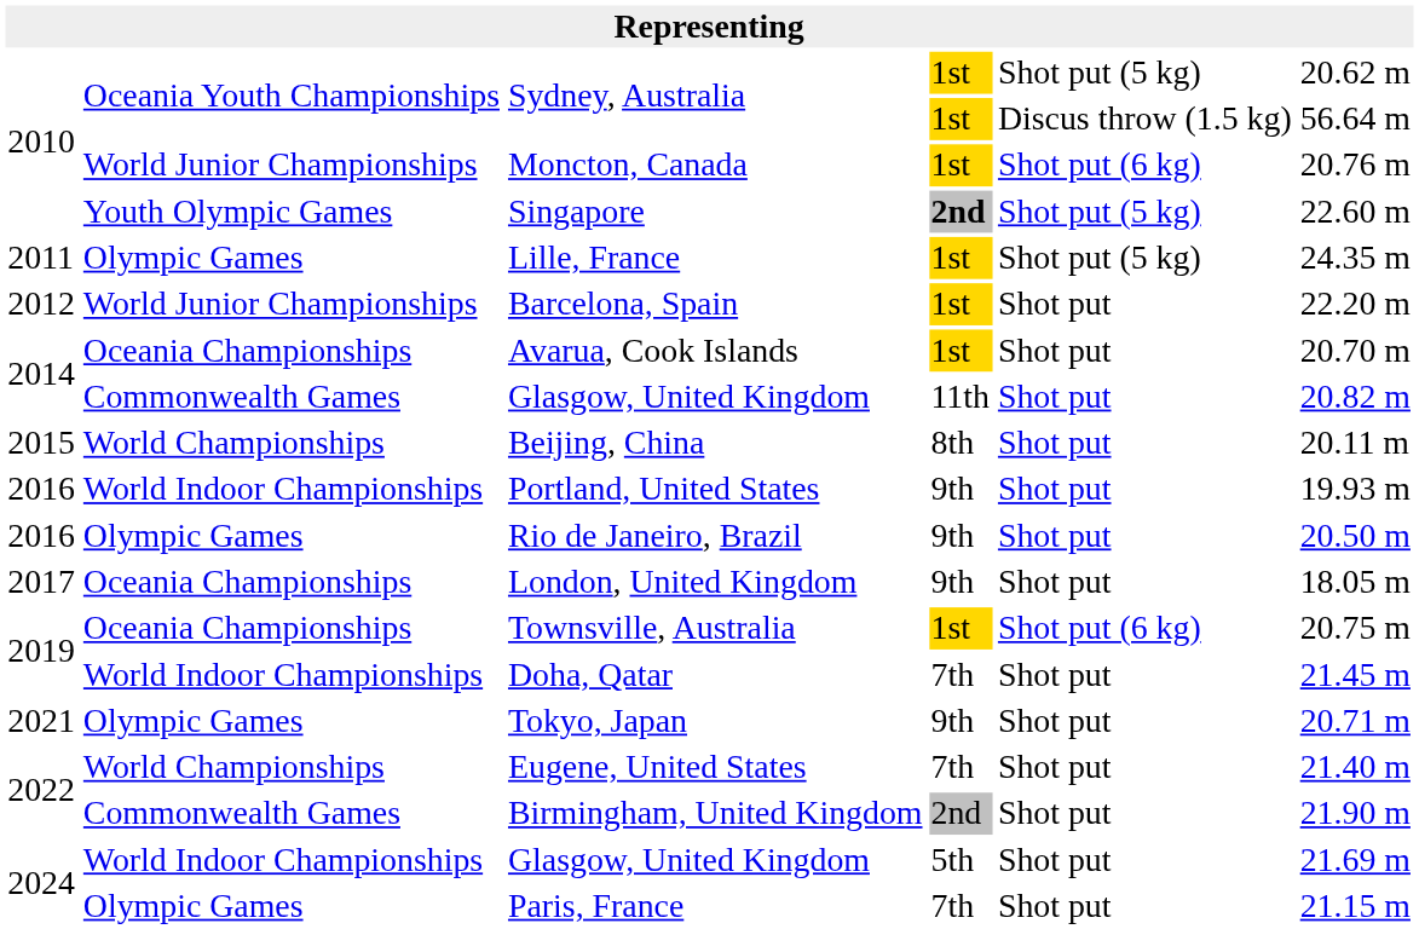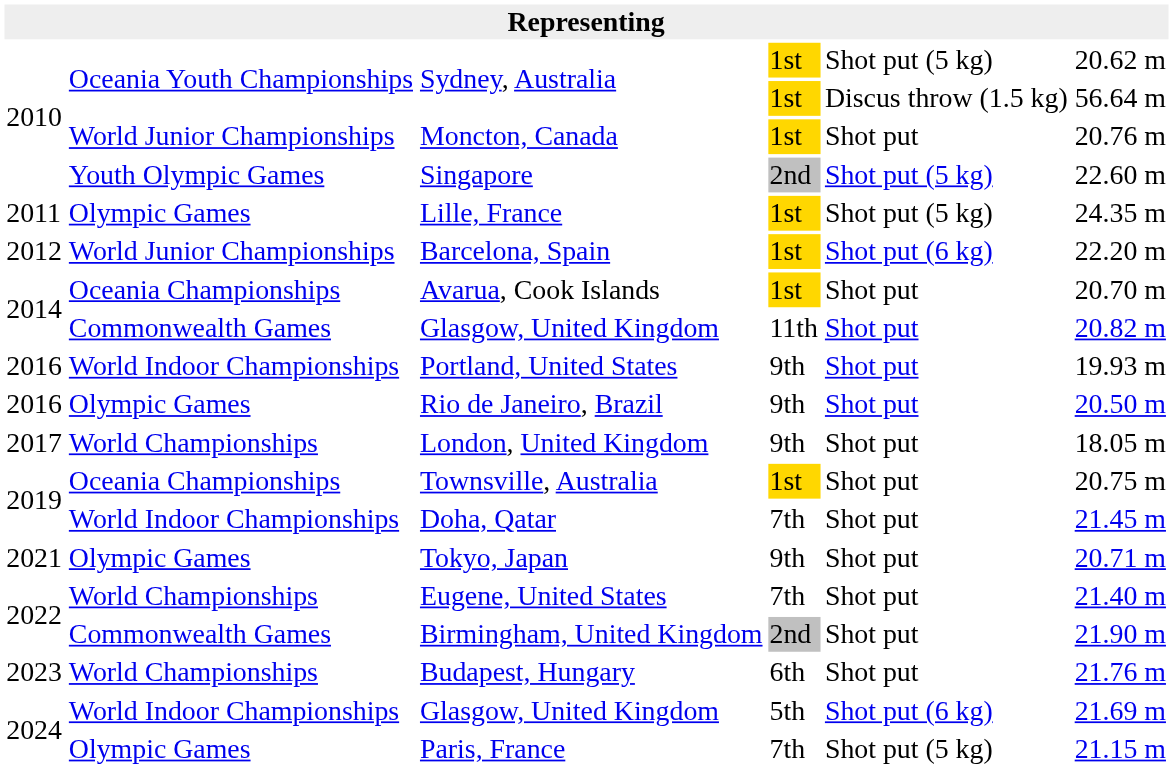 <table>
 <tr>
 <th bgcolor="#eeeeee" colspan="6">Representing </th>
 </tr>
 <tr>
 <td rowspan=4>2010</td>
 <td rowspan=2><a href='#'>Oceania Youth Championships</a></td>
 <td rowspan=2><a href='#'>Sydney</a>, <a href='#'>Australia</a></td>
 <td bgcolor=gold>1st</td>
 <td>Shot put (5 kg)</td>
 <td>20.62 m</td>
 </tr>
 <tr>
 <td bgcolor=gold>1st</td>
 <td>Discus throw (1.5 kg)</td>
 <td>56.64 m</td>
 </tr>
 <tr>
 <td><a href='#'>World Junior Championships</a></td>
 <td><a href='#'>Moncton, Canada</a></td>
 <td bgcolor=gold>1st</td>
-<td><a href='#'>Shot put (6 kg)</a></td>
+<td>Shot put</td>
 <td>20.76 m</td>
 </tr>
 <tr>
 <td><a href='#'>Youth Olympic Games</a></td>
 <td><a href='#'>Singapore</a></td>
-<td bgcolor=silver><strong>2nd</strong></td>
+<td bgcolor=silver>2nd</td>
 <td><a href='#'>Shot put (5 kg)</a></td>
 <td>22.60 m</td>
 </tr>
 <tr>
 <td>2011</td>
 <td><a href='#'>Olympic Games</a></td>
 <td><a href='#'>Lille, France</a></td>
 <td bgcolor=gold>1st</td>
 <td>Shot put (5 kg)</td>
 <td>24.35 m</td>
 </tr>
 <tr>
 <td>2012</td>
 <td><a href='#'>World Junior Championships</a></td>
 <td><a href='#'>Barcelona, Spain</a></td>
 <td bgcolor=gold>1st</td>
-<td>Shot put</td>
+<td><a href='#'>Shot put (6 kg)</a></td>
 <td>22.20 m</td>
 </tr>
 <tr>
 <td rowspan=2>2014</td>
 <td><a href='#'>Oceania Championships</a></td>
 <td><a href='#'>Avarua</a>, Cook Islands</td>
 <td bgcolor=gold>1st</td>
 <td>Shot put</td>
 <td>20.70 m</td>
 </tr>
 <tr>
 <td><a href='#'>Commonwealth Games</a></td>
 <td><a href='#'>Glasgow, United Kingdom</a></td>
 <td>11th</td>
 <td><a href='#'>Shot put</a></td>
 <td><a href='#'>20.82 m</a></td>
-</tr>
-<tr>
-<td>2015</td>
-<td><a href='#'>World Championships</a></td>
-<td><a href='#'>Beijing</a>, <a href='#'>China</a></td>
-<td>8th</td>
-<td><a href='#'>Shot put</a></td>
-<td>20.11 m</td>
 </tr>
 <tr>
 <td>2016</td>
 <td><a href='#'>World Indoor Championships</a></td>
 <td><a href='#'>Portland, United States</a></td>
 <td>9th</td>
 <td><a href='#'>Shot put</a></td>
 <td>19.93 m</td>
 </tr>
 <tr>
 <td>2016</td>
 <td><a href='#'>Olympic Games</a></td>
 <td><a href='#'>Rio de Janeiro</a>, <a href='#'>Brazil</a></td>
 <td>9th</td>
 <td><a href='#'>Shot put</a></td>
 <td><a href='#'>20.50 m</a></td>
 </tr>
 <tr>
 <td>2017</td>
-<td><a href='#'>Oceania Championships</a></td>
+<td><a href='#'>World Championships</a></td>
 <td><a href='#'>London</a>, <a href='#'>United Kingdom</a></td>
 <td>9th</td>
 <td>Shot put</td>
 <td>18.05 m</td>
 </tr>
 <tr>
 <td rowspan=2>2019</td>
 <td><a href='#'>Oceania Championships</a></td>
 <td><a href='#'>Townsville</a>, <a href='#'>Australia</a></td>
 <td bgcolor=gold>1st</td>
-<td><a href='#'>Shot put (6 kg)</a></td>
+<td>Shot put</td>
 <td>20.75 m</td>
 </tr>
 <tr>
 <td><a href='#'>World Indoor Championships</a></td>
 <td><a href='#'>Doha, Qatar</a></td>
 <td>7th</td>
 <td>Shot put</td>
 <td><a href='#'>21.45 m</a></td>
 </tr>
 <tr>
 <td>2021</td>
 <td><a href='#'>Olympic Games</a></td>
 <td><a href='#'>Tokyo, Japan</a></td>
 <td>9th</td>
 <td>Shot put</td>
 <td><a href='#'>20.71 m</a></td>
 </tr>
 <tr>
 <td rowspan=2>2022</td>
 <td><a href='#'>World Championships</a></td>
 <td><a href='#'>Eugene, United States</a></td>
 <td>7th</td>
 <td>Shot put</td>
 <td><a href='#'>21.40 m</a></td>
 </tr>
 <tr>
 <td><a href='#'>Commonwealth Games</a></td>
 <td><a href='#'>Birmingham, United Kingdom</a></td>
 <td bgcolor=silver>2nd</td>
 <td>Shot put</td>
 <td><a href='#'>21.90 m</a></td>
 </tr>
 <tr>
+<td>2023</td>
+<td><a href='#'>World Championships</a></td>
+<td><a href='#'>Budapest, Hungary</a></td>
+<td>6th</td>
+<td>Shot put</td>
+<td><a href='#'>21.76 m</a></td>
+</tr>
+<tr>
 <td rowspan=2>2024</td>
 <td><a href='#'>World Indoor Championships</a></td>
 <td><a href='#'>Glasgow, United Kingdom</a></td>
 <td>5th</td>
-<td>Shot put</td>
+<td><a href='#'>Shot put (6 kg)</a></td>
 <td><a href='#'>21.69 m</a></td>
 </tr>
 <tr>
 <td><a href='#'>Olympic Games</a></td>
 <td><a href='#'>Paris, France</a></td>
 <td>7th</td>
-<td>Shot put</td>
+<td>Shot put (5 kg)</td>
 <td><a href='#'>21.15 m</a></td>
 </tr>
 </table>
